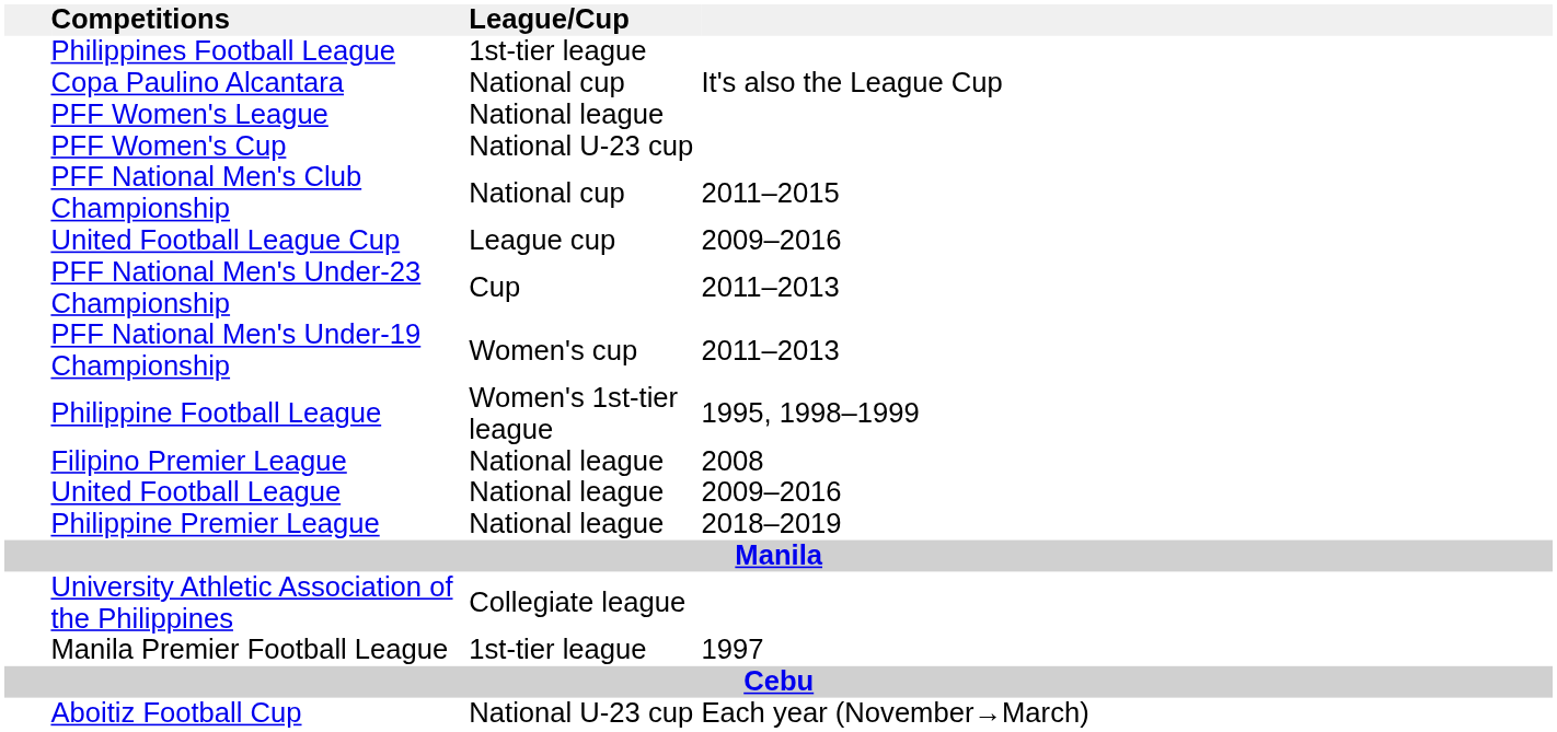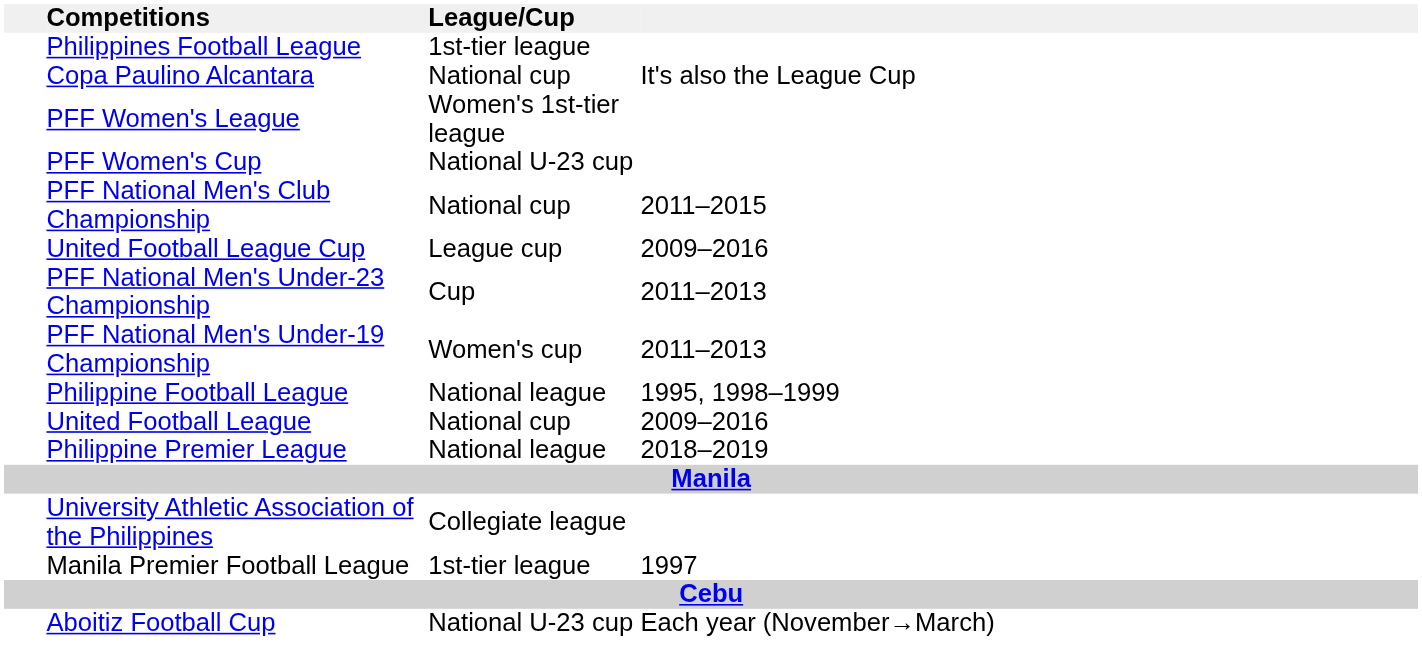 <table width="100%" cellspacing="0" cellpadding="0">
 <tr bgcolor="F0F0F0">
 <th width="3%" align="left"></th>
 <th width="27%" align="left">Competitions</th>
 <th width="15%" align="left">League/Cup</th>
 <th width="55%" align="left"></th>
 </tr>
 <tr>
 <td></td>
 <td><a href='#'>Philippines Football League</a></td>
 <td>1st-tier league</td>
 </tr>
 <tr>
 <td></td>
 <td><a href='#'>Copa Paulino Alcantara</a></td>
 <td>National cup</td>
 <td>It's also the League Cup</td>
 </tr>
 <tr>
 <td></td>
 <td><a href='#'>PFF Women's League</a></td>
-<td>National league</td>
+<td>Women's 1st-tier league</td>
 </tr>
 <tr>
 <td></td>
 <td><a href='#'>PFF Women's Cup</a></td>
 <td>National U-23 cup</td>
 </tr>
 <tr>
 </tr>
 <tr>
 <td></td>
 <td><a href='#'>PFF National Men's Club Championship</a></td>
 <td>National cup</td>
 <td>2011–2015</td>
 </tr>
 <tr>
 <td></td>
 <td><a href='#'>United Football League Cup</a></td>
 <td>League cup</td>
 <td>2009–2016</td>
 </tr>
 <tr>
 <td></td>
 <td><a href='#'>PFF National Men's Under-23 Championship</a></td>
 <td>Cup</td>
 <td>2011–2013</td>
 </tr>
 <tr>
 <td></td>
 <td><a href='#'>PFF National Men's Under-19 Championship</a></td>
 <td>Women's cup</td>
 <td>2011–2013</td>
 </tr>
 <tr>
 <td></td>
 <td><a href='#'>Philippine Football League</a></td>
-<td>Women's 1st-tier league</td>
+<td>National league</td>
 <td>1995, 1998–1999</td>
 </tr>
 <tr>
 <td></td>
-<td><a href='#'>Filipino Premier League</a></td>
-<td>National league</td>
-<td>2008</td>
-</tr>
-<tr>
-<td></td>
 <td><a href='#'>United Football League</a></td>
-<td>National league</td>
+<td>National cup</td>
 <td>2009–2016</td>
 </tr>
 <tr>
 <td></td>
 <td><a href='#'>Philippine Premier League</a></td>
 <td>National league</td>
 <td>2018–2019</td>
 </tr>
 <tr bgcolor="D0D0D0">
 <th colspan="4"><a href='#'>Manila</a></th>
 </tr>
 <tr>
 <td></td>
 <td><a href='#'>University Athletic Association of the Philippines</a></td>
 <td>Collegiate league</td>
 </tr>
 <tr>
 <td></td>
 <td>Manila Premier Football League</td>
 <td>1st-tier league</td>
 <td>1997</td>
 </tr>
 <tr bgcolor="D0D0D0">
 <th colspan="4"><a href='#'>Cebu</a></th>
 </tr>
 <tr>
 <td></td>
 <td><a href='#'>Aboitiz Football Cup</a></td>
 <td>National U-23 cup</td>
 <td>Each year (November→March)</td>
 </tr>
 </table>
